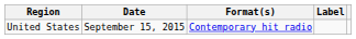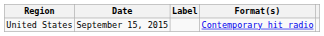 <table class="wikitable plainrowheaders">
 <tr>
 <th scope="col">Region</th>
 <th scope="col">Date</th>
+<th scope="col">Label</th>
 <th scope="col">Format(s)</th>
-<th scope="col">Label</th>
 <th scope="col"></th>
 </tr>
 <tr>
 <td>United States</td>
 <td>September 15, 2015</td>
+<td></td>
 <td><a href='#'>Contemporary hit radio</a></td>
-<td></td>
 <td style="text-align:center;"></td>
 </tr>
 </table>
